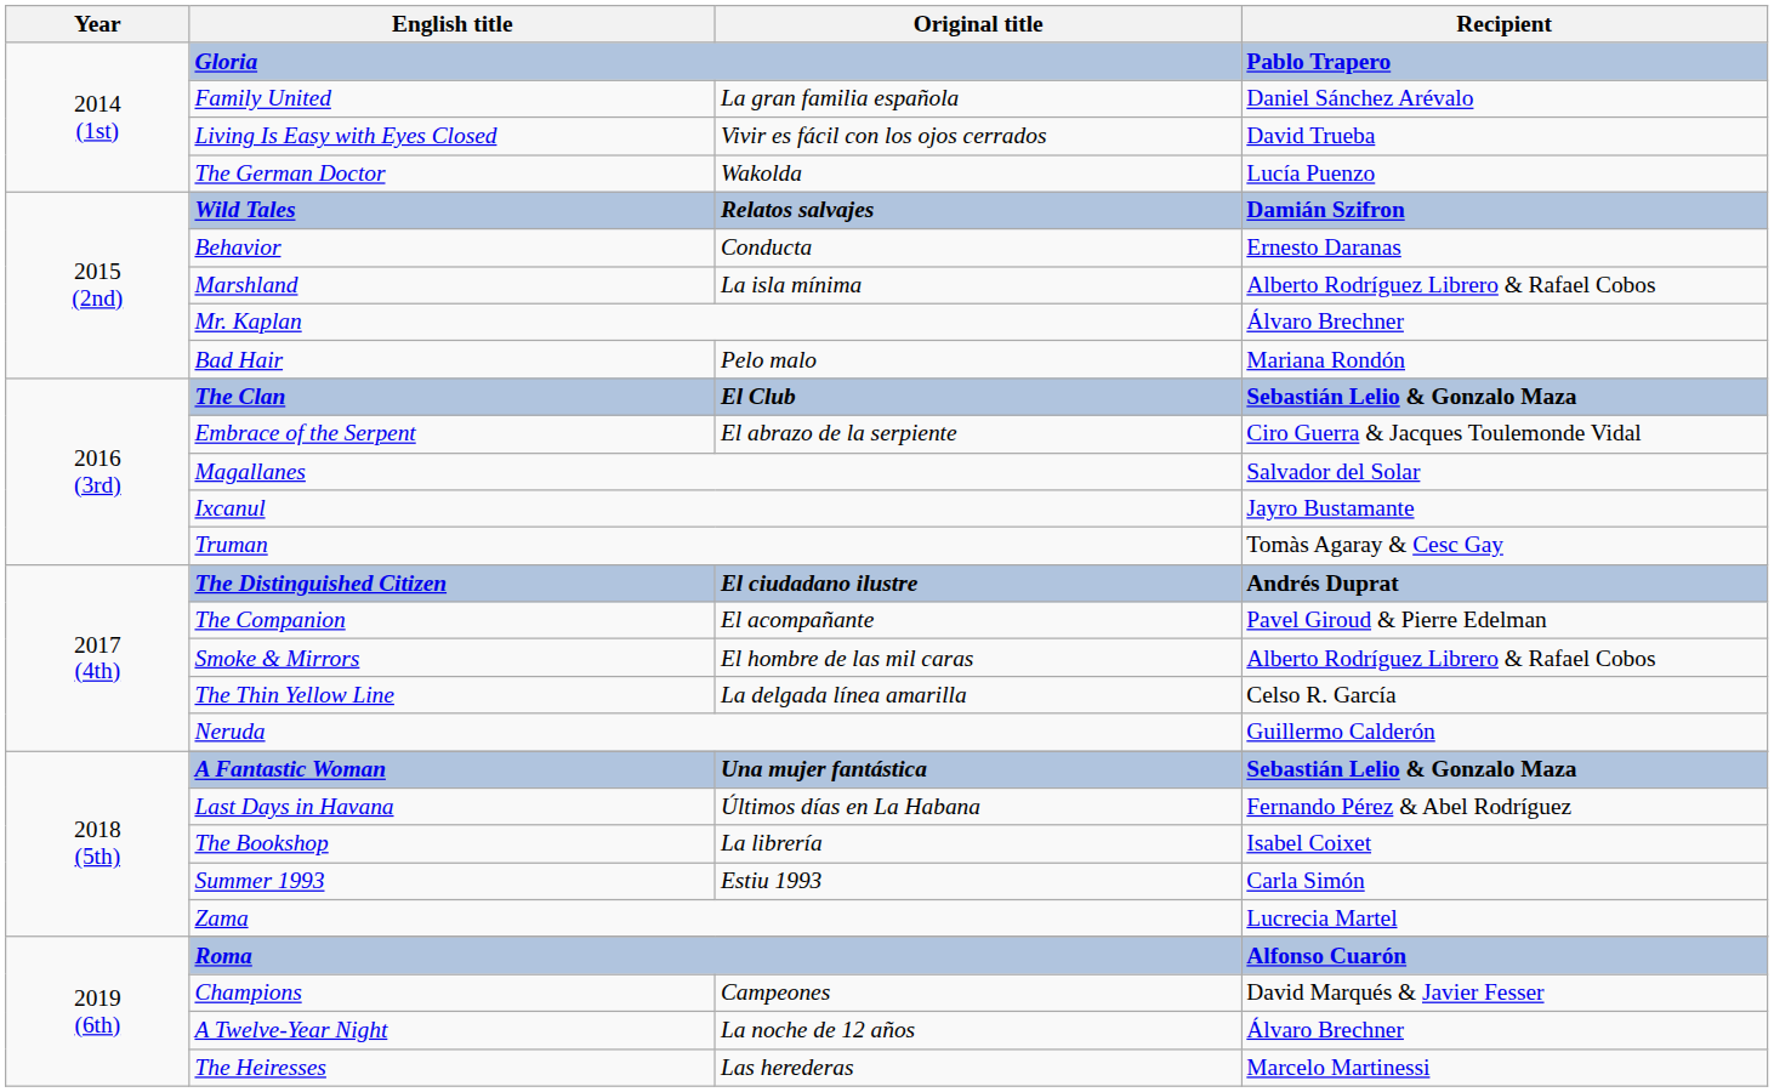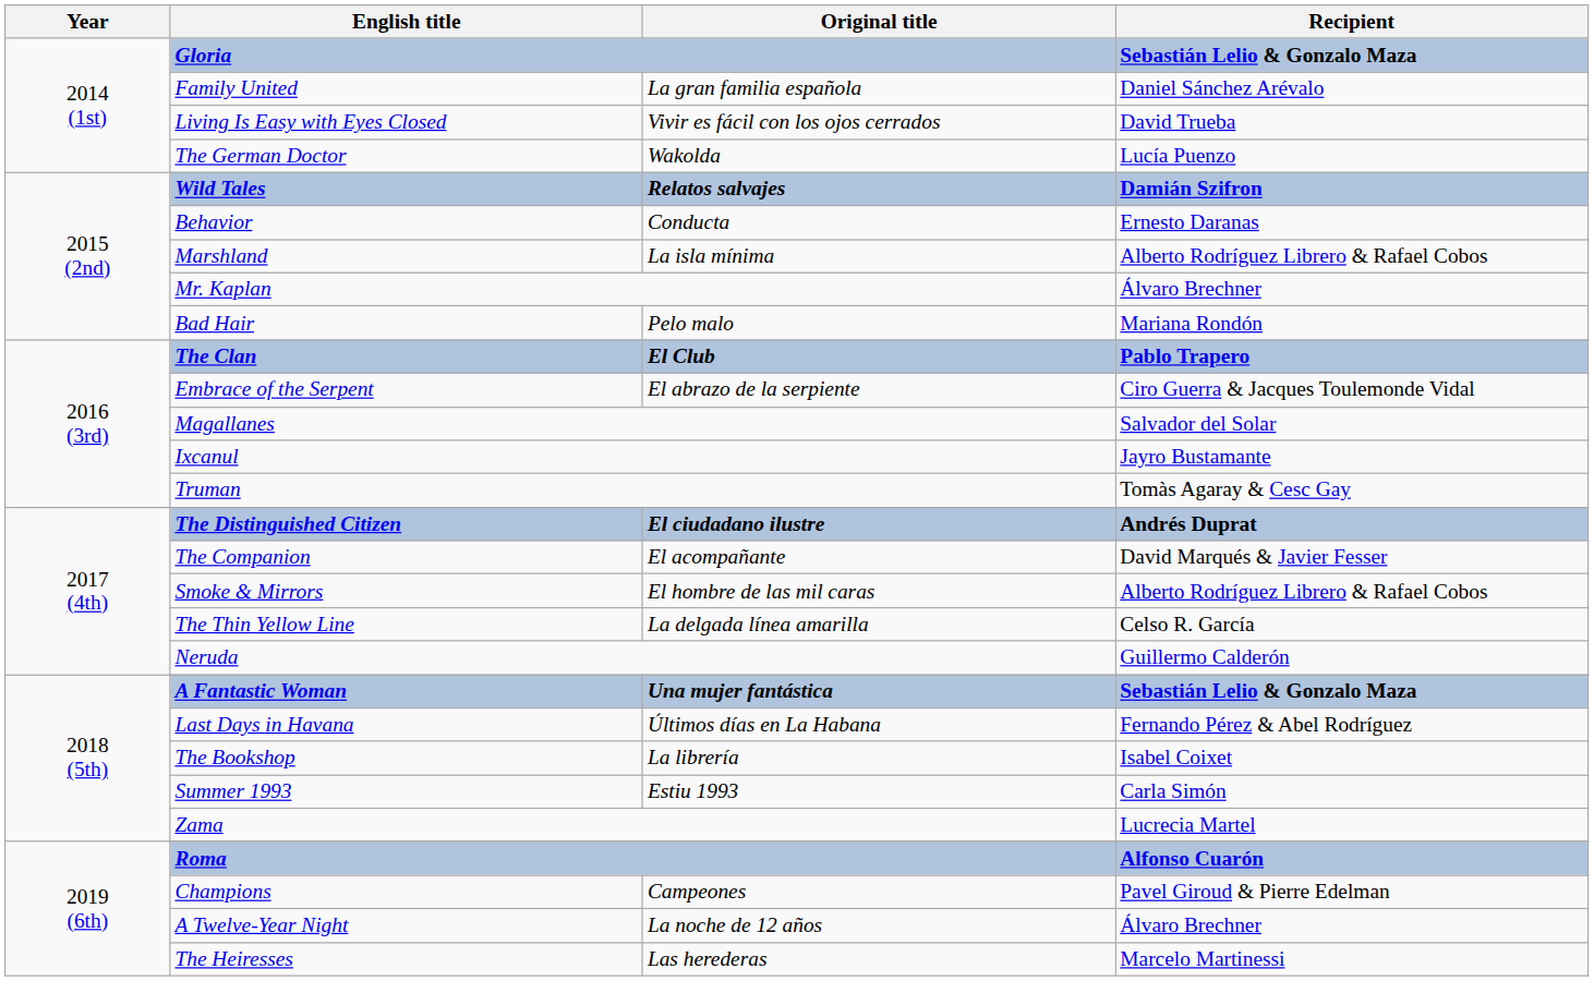 <table class="wikitable" width="95%" cellpadding="6">
 <tr>
 <th width="100"><strong>Year</strong></th>
 <th width="300"><strong>English title</strong></th>
 <th width="300"><strong>Original title</strong></th>
 <th width="300"><strong>Recipient</strong></th>
 </tr>
 <tr>
 <td rowspan="4" style="text-align:center;">2014<br><a href='#'>(1st)</a></td>
 <td colspan="2" style="background:#B0C4DE;"> <strong><em><a href='#'>Gloria</a></em></strong></td>
-<td style="background:#B0C4DE;"><strong><a href='#'>Pablo Trapero</a></strong></td>
+<td style="background:#B0C4DE;"><strong><a href='#'>Sebastián Lelio</a> & Gonzalo Maza</strong></td>
 </tr>
 <tr>
 <td> <em><a href='#'>Family United</a></em></td>
 <td><em>La gran familia española</em></td>
 <td><a href='#'>Daniel Sánchez Arévalo</a></td>
 </tr>
 <tr>
 <td> <em><a href='#'>Living Is Easy with Eyes Closed</a></em></td>
 <td><em>Vivir es fácil con los ojos cerrados</em></td>
 <td><a href='#'>David Trueba</a></td>
 </tr>
 <tr>
 <td> <em><a href='#'>The German Doctor</a></em></td>
 <td><em>Wakolda</em></td>
 <td><a href='#'>Lucía Puenzo</a></td>
 </tr>
 <tr>
 <td rowspan="5" style="text-align:center;">2015<br><a href='#'>(2nd)</a></td>
 <td style="background:#B0C4DE;"> <strong><em><a href='#'>Wild Tales</a></em></strong></td>
 <td style="background:#B0C4DE;"><strong><em>Relatos salvajes</em></strong></td>
 <td style="background:#B0C4DE;"><strong><a href='#'>Damián Szifron</a></strong></td>
 </tr>
 <tr>
 <td> <em><a href='#'>Behavior</a></em></td>
 <td><em>Conducta</em></td>
 <td><a href='#'>Ernesto Daranas</a></td>
 </tr>
 <tr>
 <td> <em><a href='#'>Marshland</a></em></td>
 <td><em>La isla mínima</em></td>
 <td><a href='#'>Alberto Rodríguez Librero</a> & Rafael Cobos</td>
 </tr>
 <tr>
 <td colspan="2"> <em><a href='#'>Mr. Kaplan</a></em></td>
 <td><a href='#'>Álvaro Brechner</a></td>
 </tr>
 <tr>
 <td> <em><a href='#'>Bad Hair</a></em></td>
 <td><em>Pelo malo</em></td>
 <td><a href='#'>Mariana Rondón</a></td>
 </tr>
 <tr>
 <td rowspan="5" style="text-align:center;">2016<br><a href='#'>(3rd)</a></td>
 <td style="background:#B0C4DE;"> <strong><em><a href='#'>The Clan</a></em></strong></td>
 <td style="background:#B0C4DE;"><strong><em>El Club</em></strong></td>
-<td style="background:#B0C4DE;"><strong><a href='#'>Sebastián Lelio</a> & Gonzalo Maza</strong></td>
+<td style="background:#B0C4DE;"><strong><a href='#'>Pablo Trapero</a></strong></td>
 </tr>
 <tr>
 <td> <em><a href='#'>Embrace of the Serpent</a></em></td>
 <td><em>El abrazo de la serpiente</em></td>
 <td><a href='#'>Ciro Guerra</a> & Jacques Toulemonde Vidal</td>
 </tr>
 <tr>
 <td colspan="2"> <em><a href='#'>Magallanes</a></em></td>
 <td><a href='#'>Salvador del Solar</a></td>
 </tr>
 <tr>
 <td colspan="2"> <em><a href='#'>Ixcanul</a></em></td>
 <td><a href='#'>Jayro Bustamante</a></td>
 </tr>
 <tr>
 <td colspan="2"> <em><a href='#'>Truman</a></em></td>
 <td>Tomàs Agaray & <a href='#'>Cesc Gay</a></td>
 </tr>
 <tr>
 <td rowspan="5" style="text-align:center;">2017<br><a href='#'>(4th)</a></td>
 <td style="background:#B0C4DE;"> <strong><em><a href='#'>The Distinguished Citizen</a></em></strong></td>
 <td style="background:#B0C4DE;"><strong><em>El ciudadano ilustre</em></strong></td>
 <td style="background:#B0C4DE;"><strong>Andrés Duprat</strong></td>
 </tr>
 <tr>
 <td> <em><a href='#'>The Companion</a></em></td>
 <td><em>El acompañante</em></td>
-<td><a href='#'>Pavel Giroud</a> & Pierre Edelman</td>
+<td>David Marqués & <a href='#'>Javier Fesser</a></td>
 </tr>
 <tr>
 <td> <em><a href='#'>Smoke & Mirrors</a></em></td>
 <td><em>El hombre de las mil caras</em></td>
 <td><a href='#'>Alberto Rodríguez Librero</a> & Rafael Cobos</td>
 </tr>
 <tr>
 <td> <em><a href='#'>The Thin Yellow Line</a></em></td>
 <td><em>La delgada línea amarilla</em></td>
 <td>Celso R. García</td>
 </tr>
 <tr>
 <td colspan="2"> <em><a href='#'>Neruda</a></em></td>
 <td><a href='#'>Guillermo Calderón</a></td>
 </tr>
 <tr>
 <td rowspan="6" style="text-align:center;">2018<br><a href='#'>(5th)</a></td>
 </tr>
 <tr>
 <td style="background:#B0C4DE;"> <strong><em><a href='#'>A Fantastic Woman</a></em></strong></td>
 <td style="background:#B0C4DE;"><strong><em>Una mujer fantástica</em></strong></td>
 <td style="background:#B0C4DE;"><strong><a href='#'>Sebastián Lelio</a> & Gonzalo Maza</strong></td>
 </tr>
 <tr>
 <td> <em><a href='#'>Last Days in Havana</a></em></td>
 <td><em>Últimos días en La Habana</em></td>
 <td><a href='#'>Fernando Pérez</a> & Abel Rodríguez</td>
 </tr>
 <tr>
 <td> <em><a href='#'>The Bookshop</a></em></td>
 <td><em>La librería</em></td>
 <td><a href='#'>Isabel Coixet</a></td>
 </tr>
 <tr>
 <td> <em><a href='#'>Summer 1993</a></em></td>
 <td><em>Estiu 1993</em></td>
 <td><a href='#'>Carla Simón</a></td>
 </tr>
 <tr>
 <td colspan="2"> <em><a href='#'>Zama</a></em></td>
 <td><a href='#'>Lucrecia Martel</a></td>
 </tr>
 <tr>
 <td rowspan="5" style="text-align:center;">2019<br><a href='#'>(6th)</a><br></td>
 </tr>
 <tr>
 <td colspan="2" style="background:#B0C4DE;"> <strong><em><a href='#'>Roma</a></em></strong></td>
 <td style="background:#B0C4DE;"><strong><a href='#'>Alfonso Cuarón</a></strong></td>
 </tr>
 <tr>
 <td> <em><a href='#'>Champions</a></em></td>
 <td><em>Campeones</em></td>
-<td>David Marqués & <a href='#'>Javier Fesser</a></td>
+<td><a href='#'>Pavel Giroud</a> & Pierre Edelman</td>
 </tr>
 <tr>
 <td> <em><a href='#'>A Twelve-Year Night</a></em></td>
 <td><em>La noche de 12 años</em></td>
 <td><a href='#'>Álvaro Brechner</a></td>
 </tr>
 <tr>
 <td> <em><a href='#'>The Heiresses</a></em></td>
 <td><em>Las herederas</em></td>
 <td><a href='#'>Marcelo Martinessi</a></td>
 </tr>
 </table>
